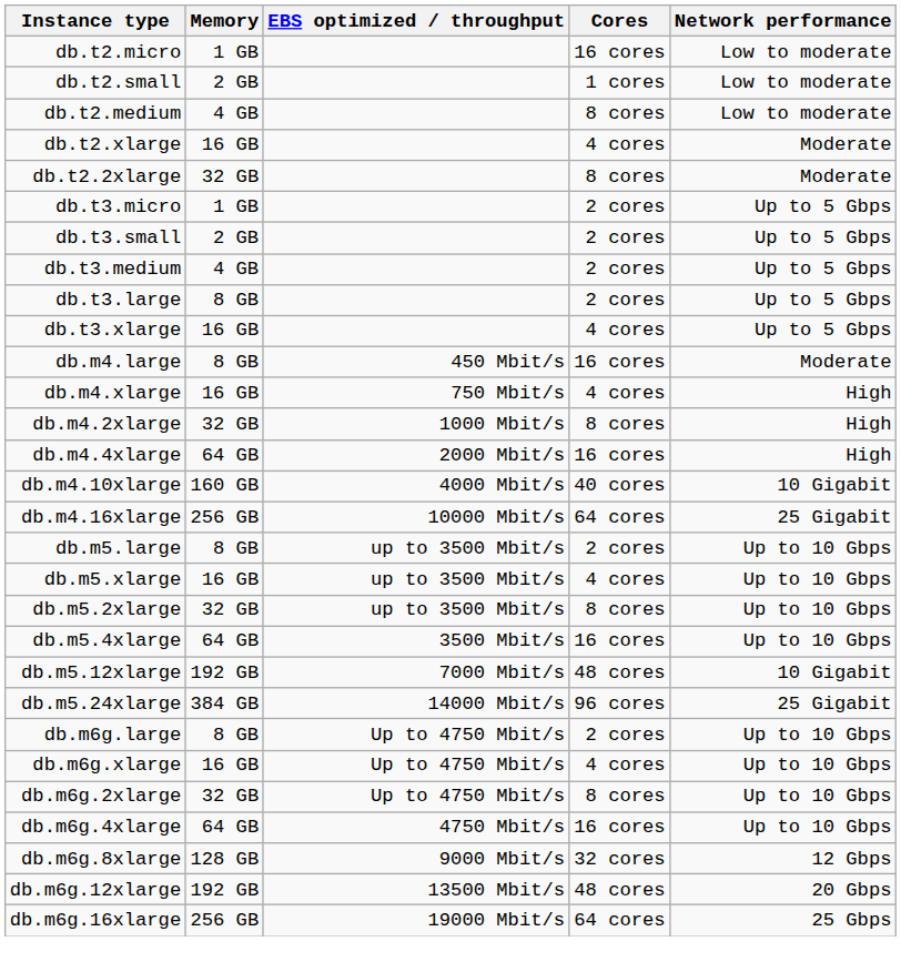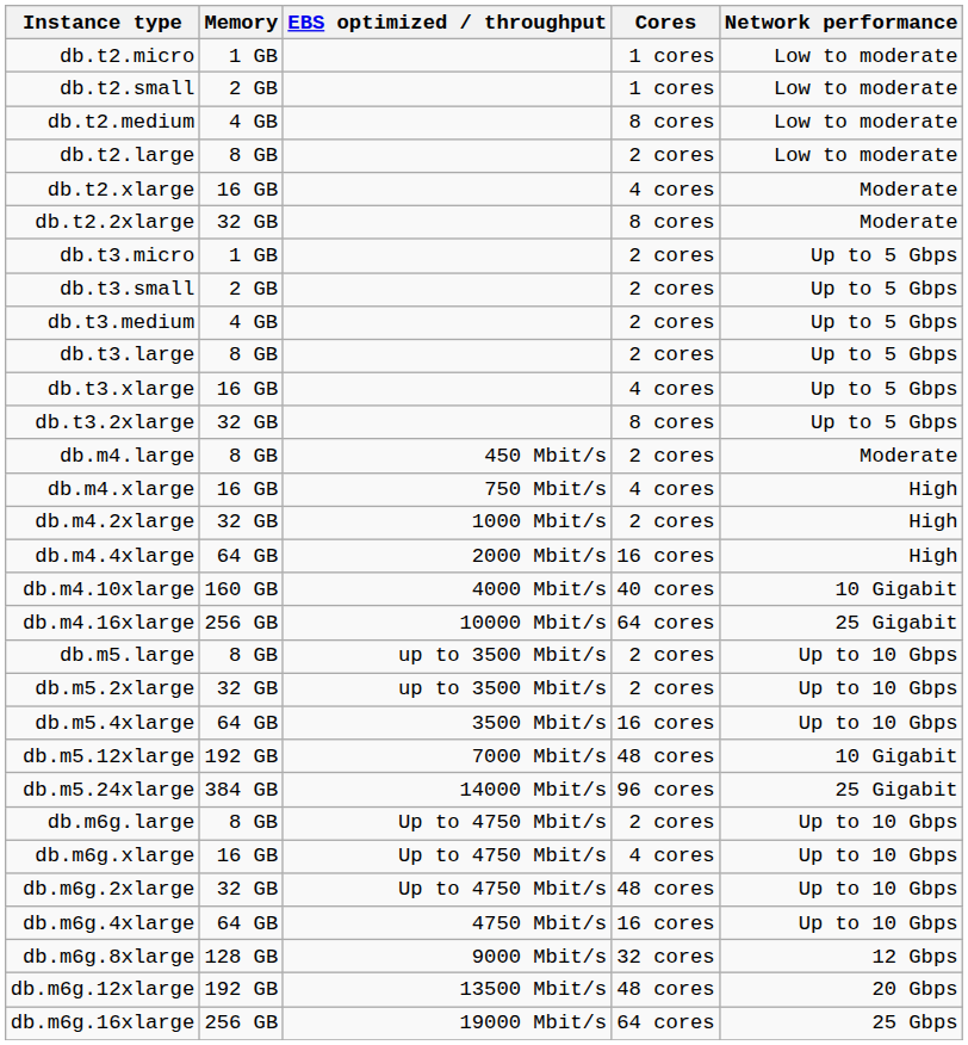 <table class="wikitable sortable" style="text-align:right;">
 <tr>
 <th>Instance type</th>
 <th data-sort-type=number>Memory</th>
 <th data-sort-type=number><a href='#'>EBS</a> optimized / throughput</th>
 <th data-sort-type=number>Cores</th>
 <th>Network performance</th>
 </tr>
 <tr>
 <td>db.t2.micro</td>
 <td>1 GB</td>
 <td></td>
-<td>16 cores</td>
+<td>1 cores</td>
 <td>Low to moderate</td>
 </tr>
 <tr>
 <td>db.t2.small</td>
 <td>2 GB</td>
 <td></td>
 <td>1 cores</td>
 <td>Low to moderate</td>
 </tr>
 <tr>
 <td>db.t2.medium</td>
 <td>4 GB</td>
 <td></td>
 <td>8 cores</td>
+<td>Low to moderate</td>
+</tr>
+<tr>
+<td>db.t2.large</td>
+<td>8 GB</td>
+<td></td>
+<td>2 cores</td>
 <td>Low to moderate</td>
 </tr>
 <tr>
 <td>db.t2.xlarge</td>
 <td>16 GB</td>
 <td></td>
 <td>4 cores</td>
 <td>Moderate</td>
 </tr>
 <tr>
 <td>db.t2.2xlarge</td>
 <td>32 GB</td>
 <td></td>
 <td>8 cores</td>
 <td>Moderate</td>
 </tr>
 <tr>
 <td>db.t3.micro</td>
 <td>1 GB</td>
 <td></td>
 <td>2 cores</td>
 <td>Up to 5 Gbps</td>
 </tr>
 <tr>
 <td>db.t3.small</td>
 <td>2 GB</td>
 <td></td>
 <td>2 cores</td>
 <td>Up to 5 Gbps</td>
 </tr>
 <tr>
 <td>db.t3.medium</td>
 <td>4 GB</td>
 <td></td>
 <td>2 cores</td>
 <td>Up to 5 Gbps</td>
 </tr>
 <tr>
 <td>db.t3.large</td>
 <td>8 GB</td>
 <td></td>
 <td>2 cores</td>
 <td>Up to 5 Gbps</td>
 </tr>
 <tr>
 <td>db.t3.xlarge</td>
 <td>16 GB</td>
 <td></td>
 <td>4 cores</td>
 <td>Up to 5 Gbps</td>
 </tr>
 <tr>
+<td>db.t3.2xlarge</td>
+<td>32 GB</td>
+<td></td>
+<td>8 cores</td>
+<td>Up to 5 Gbps</td>
+</tr>
+<tr>
 <td>db.m4.large</td>
 <td>8 GB</td>
 <td>450 Mbit/s</td>
-<td>16 cores</td>
+<td>2 cores</td>
 <td>Moderate</td>
 </tr>
 <tr>
 <td>db.m4.xlarge</td>
 <td>16 GB</td>
 <td>750 Mbit/s</td>
 <td>4 cores</td>
 <td>High</td>
 </tr>
 <tr>
 <td>db.m4.2xlarge</td>
 <td>32 GB</td>
 <td>1000 Mbit/s</td>
-<td>8 cores</td>
+<td>2 cores</td>
 <td>High</td>
 </tr>
 <tr>
 <td>db.m4.4xlarge</td>
 <td>64 GB</td>
 <td>2000 Mbit/s</td>
 <td>16 cores</td>
 <td>High</td>
 </tr>
 <tr>
 <td>db.m4.10xlarge</td>
 <td>160 GB</td>
 <td>4000 Mbit/s</td>
 <td>40 cores</td>
 <td>10 Gigabit</td>
 </tr>
 <tr>
 <td>db.m4.16xlarge</td>
 <td>256 GB</td>
 <td>10000 Mbit/s</td>
 <td>64 cores</td>
 <td>25 Gigabit</td>
 </tr>
 <tr>
 <td>db.m5.large</td>
 <td>8 GB</td>
 <td>up to 3500 Mbit/s</td>
 <td>2 cores</td>
 <td>Up to 10 Gbps</td>
 </tr>
 <tr>
-<td>db.m5.xlarge</td>
-<td>16 GB</td>
-<td>up to 3500 Mbit/s</td>
-<td>4 cores</td>
-<td>Up to 10 Gbps</td>
-</tr>
-<tr>
 <td>db.m5.2xlarge</td>
 <td>32 GB</td>
 <td>up to 3500 Mbit/s</td>
-<td>8 cores</td>
+<td>2 cores</td>
 <td>Up to 10 Gbps</td>
 </tr>
 <tr>
 <td>db.m5.4xlarge</td>
 <td>64 GB</td>
 <td>3500 Mbit/s</td>
 <td>16 cores</td>
 <td>Up to 10 Gbps</td>
 </tr>
 <tr>
 <td>db.m5.12xlarge</td>
 <td>192 GB</td>
 <td>7000 Mbit/s</td>
 <td>48 cores</td>
 <td>10 Gigabit</td>
 </tr>
 <tr>
 <td>db.m5.24xlarge</td>
 <td>384 GB</td>
 <td>14000 Mbit/s</td>
 <td>96 cores</td>
 <td>25 Gigabit</td>
 </tr>
 <tr>
 <td>db.m6g.large</td>
 <td>8 GB</td>
 <td>Up to 4750 Mbit/s</td>
 <td>2 cores</td>
 <td>Up to 10 Gbps</td>
 </tr>
 <tr>
 <td>db.m6g.xlarge</td>
 <td>16 GB</td>
 <td>Up to 4750 Mbit/s</td>
 <td>4 cores</td>
 <td>Up to 10 Gbps</td>
 </tr>
 <tr>
 <td>db.m6g.2xlarge</td>
 <td>32 GB</td>
 <td>Up to 4750 Mbit/s</td>
-<td>8 cores</td>
+<td>48 cores</td>
 <td>Up to 10 Gbps</td>
 </tr>
 <tr>
 <td>db.m6g.4xlarge</td>
 <td>64 GB</td>
 <td>4750 Mbit/s</td>
 <td>16 cores</td>
 <td>Up to 10 Gbps</td>
 </tr>
 <tr>
 <td>db.m6g.8xlarge</td>
 <td>128 GB</td>
 <td>9000 Mbit/s</td>
 <td>32 cores</td>
 <td>12 Gbps</td>
 </tr>
 <tr>
 <td>db.m6g.12xlarge</td>
 <td>192 GB</td>
 <td>13500 Mbit/s</td>
 <td>48 cores</td>
 <td>20 Gbps</td>
 </tr>
 <tr>
 <td>db.m6g.16xlarge</td>
 <td>256 GB</td>
 <td>19000 Mbit/s</td>
 <td>64 cores</td>
 <td>25 Gbps</td>
 </tr>
 </table>
